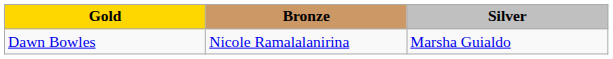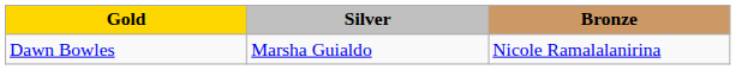 <table class="wikitable" style="text-align:left">
 <tr align="center">
 <td width=200 bgcolor=gold><strong>Gold</strong></td>
+<td width=200 bgcolor=silver><strong>Silver</strong></td>
 <td width=200 bgcolor=CC9966><strong>Bronze</strong></td>
-<td width=200 bgcolor=silver><strong>Silver</strong></td>
 </tr>
 <tr>
 <td><a href='#'>Dawn Bowles</a><br><em></em></td>
+<td><a href='#'>Marsha Guialdo</a><br><em></em></td>
 <td><a href='#'>Nicole Ramalalanirina</a><br><em></em></td>
-<td><a href='#'>Marsha Guialdo</a><br><em></em></td>
 </tr>
 </table>
